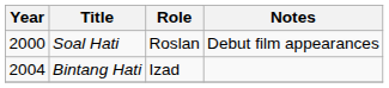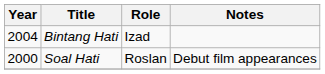 <table class="wikitable">
 <tr>
 <th>Year</th>
 <th>Title</th>
 <th>Role</th>
 <th>Notes</th>
 </tr>
 <tr>
+<td>2004</td>
+<td><em>Bintang Hati</em></td>
+<td>Izad</td>
+<td></td>
+</tr>
+<tr>
 <td>2000</td>
 <td><em>Soal Hati</em></td>
 <td>Roslan</td>
 <td>Debut film appearances</td>
 </tr>
 <tr>
-<td>2004</td>
-<td><em>Bintang Hati</em></td>
-<td>Izad</td>
-<td></td>
-</tr>
-<tr>
 </tr>
 </table>
